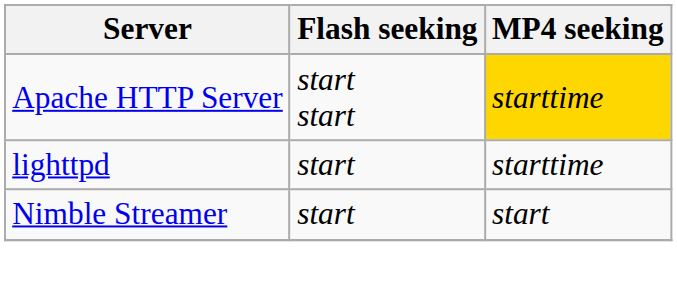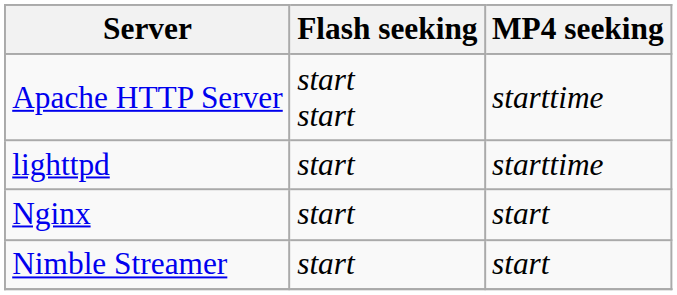 <table class="wikitable">
 <tr>
 <th>Server</th>
 <th>Flash seeking</th>
 <th>MP4 seeking</th>
 </tr>
 <tr>
 <td><a href='#'>Apache HTTP Server</a></td>
 <td> <em>start</em> <br> <em>start</em></td>
-<td style="background: gold;"> <em>starttime</em></td>
+<td> <em>starttime</em></td>
 </tr>
 <tr>
 <td><a href='#'>lighttpd</a></td>
 <td><em>start</em></td>
 <td> <em>starttime</em></td>
+</tr>
+<tr>
+<td><a href='#'>Nginx</a></td>
+<td> <em>start</em></td>
+<td> <em>start</em></td>
 </tr>
 <tr>
 <td><a href='#'>Nimble Streamer</a></td>
 <td><em>start</em></td>
 <td><em>start</em></td>
 </tr>
 <tr>
 </tr>
 </table>
